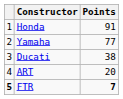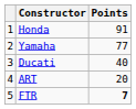 <table class="wikitable" style="font-size: 95%;">
 <tr>
 <th></th>
 <th>Constructor</th>
 <th>Points</th>
 </tr>
 <tr>
 <td align=center>1</td>
 <td> <a href='#'>Honda</a></td>
 <td align=right>91</td>
 </tr>
 <tr>
 <td align=center>2</td>
 <td> <a href='#'>Yamaha</a></td>
 <td align=right>77</td>
 </tr>
 <tr>
 <td align=center>3</td>
 <td> <a href='#'>Ducati</a></td>
-<td align=right>38</td>
+<td align=right>40</td>
 </tr>
 <tr>
 <td align=center>4</td>
 <td> <a href='#'>ART</a></td>
 <td align=right>20</td>
 </tr>
 <tr>
-<td align=center><strong>5</strong></td>
+<td align=center>5</td>
 <td> <a href='#'>FTR</a></td>
 <td align=right><strong>7</strong></td>
 </tr>
 </table>
